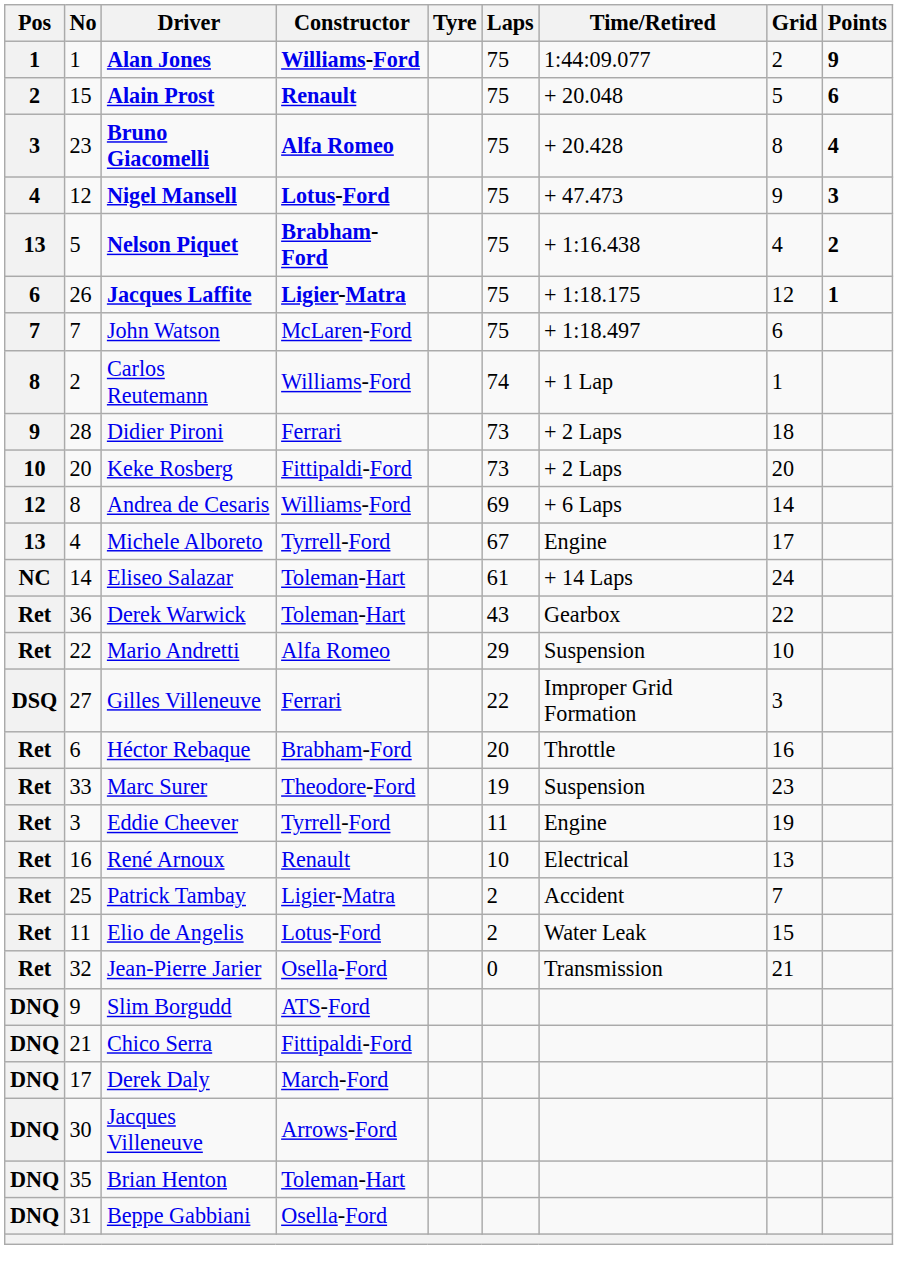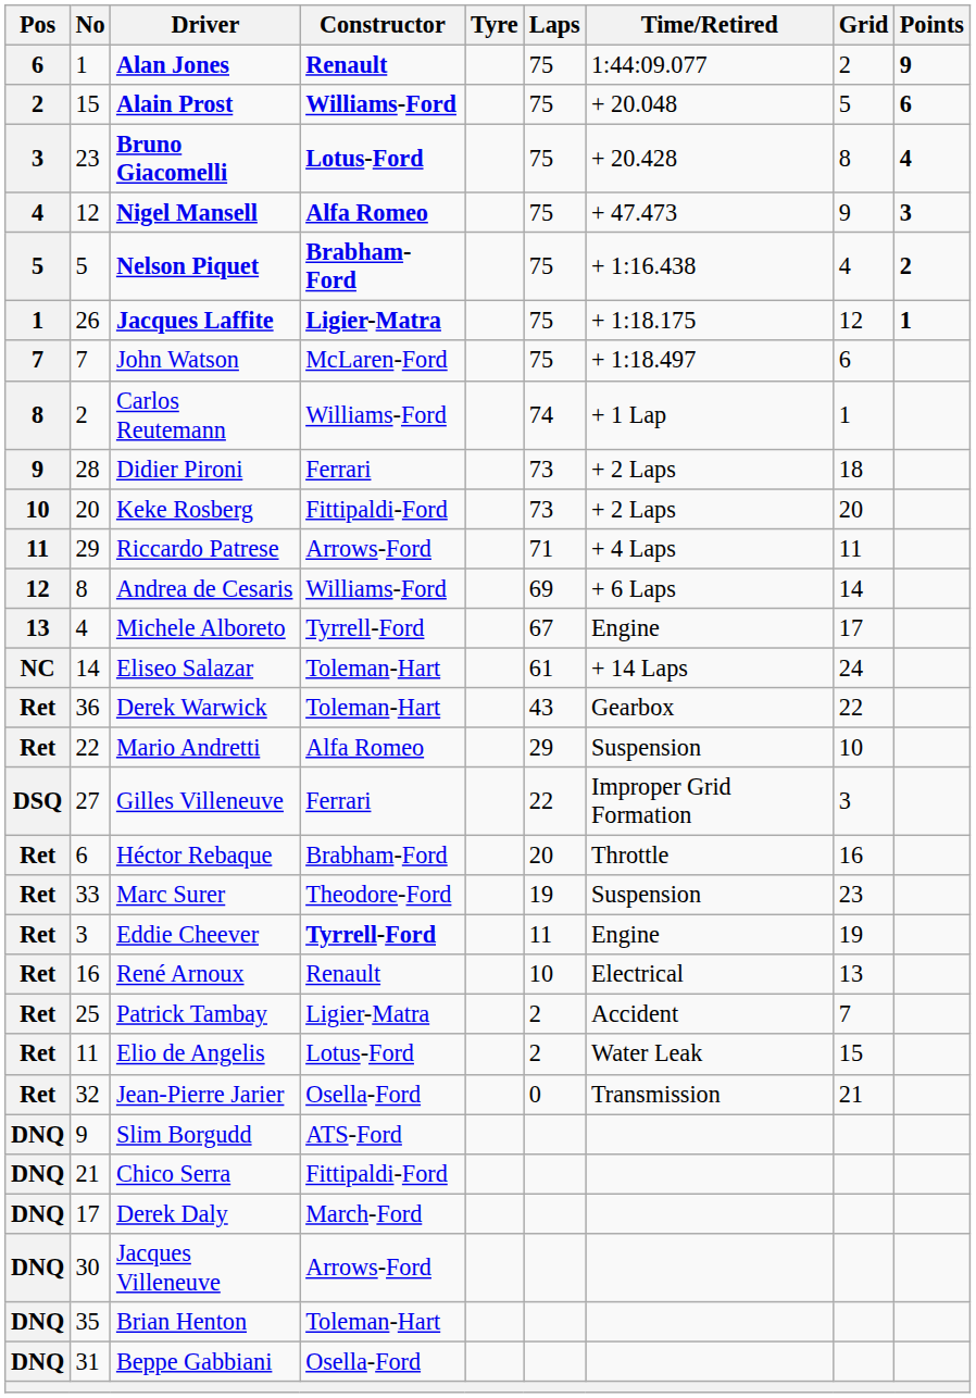 <table class="wikitable" style="font-size: 95%;">
 <tr>
 <th>Pos</th>
 <th>No</th>
 <th>Driver</th>
 <th>Constructor</th>
 <th>Tyre</th>
 <th>Laps</th>
 <th>Time/Retired</th>
 <th>Grid</th>
 <th>Points</th>
 </tr>
 <tr>
-<th>1</th>
+<th>6</th>
 <td>1</td>
 <td> <strong><a href='#'>Alan Jones</a></strong></td>
-<td><strong><a href='#'>Williams</a>-<a href='#'>Ford</a></strong></td>
+<td><strong><a href='#'>Renault</a></strong></td>
 <td></td>
 <td>75</td>
 <td>1:44:09.077</td>
 <td>2</td>
 <td><strong>9</strong></td>
 </tr>
 <tr>
 <th>2</th>
 <td>15</td>
 <td> <strong><a href='#'>Alain Prost</a></strong></td>
-<td><strong><a href='#'>Renault</a></strong></td>
+<td><strong><a href='#'>Williams</a>-<a href='#'>Ford</a></strong></td>
 <td></td>
 <td>75</td>
 <td>+ 20.048</td>
 <td>5</td>
 <td><strong>6</strong></td>
 </tr>
 <tr>
 <th>3</th>
 <td>23</td>
 <td> <strong><a href='#'>Bruno Giacomelli</a></strong></td>
-<td><strong><a href='#'>Alfa Romeo</a></strong></td>
+<td><strong><a href='#'>Lotus</a>-<a href='#'>Ford</a></strong></td>
 <td></td>
 <td>75</td>
 <td>+ 20.428</td>
 <td>8</td>
 <td><strong>4</strong></td>
 </tr>
 <tr>
 <th>4</th>
 <td>12</td>
 <td> <strong><a href='#'>Nigel Mansell</a></strong></td>
-<td><strong><a href='#'>Lotus</a>-<a href='#'>Ford</a></strong></td>
+<td><strong><a href='#'>Alfa Romeo</a></strong></td>
 <td></td>
 <td>75</td>
 <td>+ 47.473</td>
 <td>9</td>
 <td><strong>3</strong></td>
 </tr>
 <tr>
-<th>13</th>
+<th>5</th>
 <td>5</td>
 <td> <strong><a href='#'>Nelson Piquet</a></strong></td>
 <td><strong><a href='#'>Brabham</a>-<a href='#'>Ford</a></strong></td>
 <td></td>
 <td>75</td>
 <td>+ 1:16.438</td>
 <td>4</td>
 <td><strong>2</strong></td>
 </tr>
 <tr>
-<th>6</th>
+<th>1</th>
 <td>26</td>
 <td> <strong><a href='#'>Jacques Laffite</a></strong></td>
 <td><strong><a href='#'>Ligier</a>-<a href='#'>Matra</a></strong></td>
 <td></td>
 <td>75</td>
 <td>+ 1:18.175</td>
 <td>12</td>
 <td><strong>1</strong></td>
 </tr>
 <tr>
 <th>7</th>
 <td>7</td>
 <td> <a href='#'>John Watson</a></td>
 <td><a href='#'>McLaren</a>-<a href='#'>Ford</a></td>
 <td></td>
 <td>75</td>
 <td>+ 1:18.497</td>
 <td>6</td>
 <td> </td>
 </tr>
 <tr>
 <th>8</th>
 <td>2</td>
 <td> <a href='#'>Carlos Reutemann</a></td>
 <td><a href='#'>Williams</a>-<a href='#'>Ford</a></td>
 <td></td>
 <td>74</td>
 <td>+ 1 Lap</td>
 <td>1</td>
 <td> </td>
 </tr>
 <tr>
 <th>9</th>
 <td>28</td>
 <td> <a href='#'>Didier Pironi</a></td>
 <td><a href='#'>Ferrari</a></td>
 <td></td>
 <td>73</td>
 <td>+ 2 Laps</td>
 <td>18</td>
 <td> </td>
 </tr>
 <tr>
 <th>10</th>
 <td>20</td>
 <td> <a href='#'>Keke Rosberg</a></td>
 <td><a href='#'>Fittipaldi</a>-<a href='#'>Ford</a></td>
 <td></td>
 <td>73</td>
 <td>+ 2 Laps</td>
 <td>20</td>
+<td> </td>
+</tr>
+<tr>
+<th>11</th>
+<td>29</td>
+<td> <a href='#'>Riccardo Patrese</a></td>
+<td><a href='#'>Arrows</a>-<a href='#'>Ford</a></td>
+<td></td>
+<td>71</td>
+<td>+ 4 Laps</td>
+<td>11</td>
 <td> </td>
 </tr>
 <tr>
 <th>12</th>
 <td>8</td>
 <td> <a href='#'>Andrea de Cesaris</a></td>
 <td><a href='#'>Williams</a>-<a href='#'>Ford</a></td>
 <td></td>
 <td>69</td>
 <td>+ 6 Laps</td>
 <td>14</td>
 <td> </td>
 </tr>
 <tr>
 <th>13</th>
 <td>4</td>
 <td> <a href='#'>Michele Alboreto</a></td>
 <td><a href='#'>Tyrrell</a>-<a href='#'>Ford</a></td>
 <td></td>
 <td>67</td>
 <td>Engine</td>
 <td>17</td>
 <td> </td>
 </tr>
 <tr>
 <th>NC</th>
 <td>14</td>
 <td> <a href='#'>Eliseo Salazar</a></td>
 <td><a href='#'>Toleman</a>-<a href='#'>Hart</a></td>
 <td></td>
 <td>61</td>
 <td>+ 14 Laps</td>
 <td>24</td>
 <td> </td>
 </tr>
 <tr>
 <th>Ret</th>
 <td>36</td>
 <td> <a href='#'>Derek Warwick</a></td>
 <td><a href='#'>Toleman</a>-<a href='#'>Hart</a></td>
 <td></td>
 <td>43</td>
 <td>Gearbox</td>
 <td>22</td>
 <td> </td>
 </tr>
 <tr>
 <th>Ret</th>
 <td>22</td>
 <td> <a href='#'>Mario Andretti</a></td>
 <td><a href='#'>Alfa Romeo</a></td>
 <td></td>
 <td>29</td>
 <td>Suspension</td>
 <td>10</td>
 <td> </td>
 </tr>
 <tr>
 <th>DSQ</th>
 <td>27</td>
 <td> <a href='#'>Gilles Villeneuve</a></td>
 <td><a href='#'>Ferrari</a></td>
 <td></td>
 <td>22</td>
 <td>Improper Grid Formation</td>
 <td>3</td>
 <td> </td>
 </tr>
 <tr>
 <th>Ret</th>
 <td>6</td>
 <td> <a href='#'>Héctor Rebaque</a></td>
 <td><a href='#'>Brabham</a>-<a href='#'>Ford</a></td>
 <td></td>
 <td>20</td>
 <td>Throttle</td>
 <td>16</td>
 <td> </td>
 </tr>
 <tr>
 <th>Ret</th>
 <td>33</td>
 <td> <a href='#'>Marc Surer</a></td>
 <td><a href='#'>Theodore</a>-<a href='#'>Ford</a></td>
 <td></td>
 <td>19</td>
 <td>Suspension</td>
 <td>23</td>
 <td> </td>
 </tr>
 <tr>
 <th>Ret</th>
 <td>3</td>
 <td> <a href='#'>Eddie Cheever</a></td>
-<td><a href='#'>Tyrrell</a>-<a href='#'>Ford</a></td>
+<td><strong><a href='#'>Tyrrell</a>-<a href='#'>Ford</a></strong></td>
 <td></td>
 <td>11</td>
 <td>Engine</td>
 <td>19</td>
 <td> </td>
 </tr>
 <tr>
 <th>Ret</th>
 <td>16</td>
 <td> <a href='#'>René Arnoux</a></td>
 <td><a href='#'>Renault</a></td>
 <td></td>
 <td>10</td>
 <td>Electrical</td>
 <td>13</td>
 <td> </td>
 </tr>
 <tr>
 <th>Ret</th>
 <td>25</td>
 <td> <a href='#'>Patrick Tambay</a></td>
 <td><a href='#'>Ligier</a>-<a href='#'>Matra</a></td>
 <td></td>
 <td>2</td>
 <td>Accident</td>
 <td>7</td>
 <td> </td>
 </tr>
 <tr>
 <th>Ret</th>
 <td>11</td>
 <td> <a href='#'>Elio de Angelis</a></td>
 <td><a href='#'>Lotus</a>-<a href='#'>Ford</a></td>
 <td></td>
 <td>2</td>
 <td>Water Leak</td>
 <td>15</td>
 <td> </td>
 </tr>
 <tr>
 <th>Ret</th>
 <td>32</td>
 <td> <a href='#'>Jean-Pierre Jarier</a></td>
 <td><a href='#'>Osella</a>-<a href='#'>Ford</a></td>
 <td></td>
 <td>0</td>
 <td>Transmission</td>
 <td>21</td>
 <td> </td>
 </tr>
 <tr>
 <th>DNQ</th>
 <td>9</td>
 <td> <a href='#'>Slim Borgudd</a></td>
 <td><a href='#'>ATS</a>-<a href='#'>Ford</a></td>
 <td></td>
 <td> </td>
 <td></td>
 <td></td>
 <td> </td>
 </tr>
 <tr>
 <th>DNQ</th>
 <td>21</td>
 <td> <a href='#'>Chico Serra</a></td>
 <td><a href='#'>Fittipaldi</a>-<a href='#'>Ford</a></td>
 <td></td>
 <td> </td>
 <td></td>
 <td></td>
 <td> </td>
 </tr>
 <tr>
 <th>DNQ</th>
 <td>17</td>
 <td> <a href='#'>Derek Daly</a></td>
 <td><a href='#'>March</a>-<a href='#'>Ford</a></td>
 <td></td>
 <td> </td>
 <td></td>
 <td></td>
 <td> </td>
 </tr>
 <tr>
 <th>DNQ</th>
 <td>30</td>
 <td> <a href='#'>Jacques Villeneuve</a></td>
 <td><a href='#'>Arrows</a>-<a href='#'>Ford</a></td>
 <td></td>
 <td> </td>
 <td></td>
 <td></td>
 <td> </td>
 </tr>
 <tr>
 <th>DNQ</th>
 <td>35</td>
 <td> <a href='#'>Brian Henton</a></td>
 <td><a href='#'>Toleman</a>-<a href='#'>Hart</a></td>
 <td></td>
 <td> </td>
 <td></td>
 <td></td>
 <td> </td>
 </tr>
 <tr>
 <th>DNQ</th>
 <td>31</td>
 <td> <a href='#'>Beppe Gabbiani</a></td>
 <td><a href='#'>Osella</a>-<a href='#'>Ford</a></td>
 <td></td>
 <td> </td>
 <td> </td>
 <td> </td>
 <td> </td>
 </tr>
 <tr>
 <th colspan="9"></th>
 </tr>
 </table>
